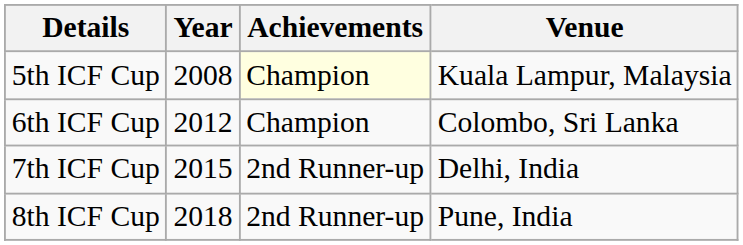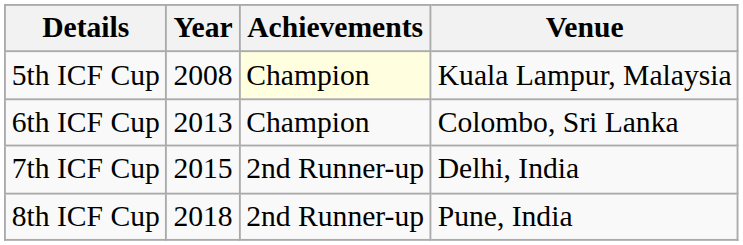 <table class="wikitable">
 <tr>
 <th>Details</th>
 <th>Year</th>
 <th>Achievements</th>
 <th>Venue</th>
 </tr>
 <tr>
 <td>5th ICF Cup</td>
 <td>2008</td>
 <td style="background: lightyellow;">Champion</td>
 <td>Kuala Lampur, Malaysia</td>
 </tr>
 <tr>
 <td>6th ICF Cup</td>
-<td>2012</td>
+<td>2013</td>
 <td>Champion</td>
 <td>Colombo, Sri Lanka</td>
 </tr>
 <tr>
 <td>7th ICF Cup</td>
 <td>2015</td>
 <td>2nd Runner-up</td>
 <td>Delhi, India</td>
 </tr>
 <tr>
 <td>8th ICF Cup</td>
 <td>2018</td>
 <td>2nd Runner-up</td>
 <td>Pune, India</td>
 </tr>
 </table>
